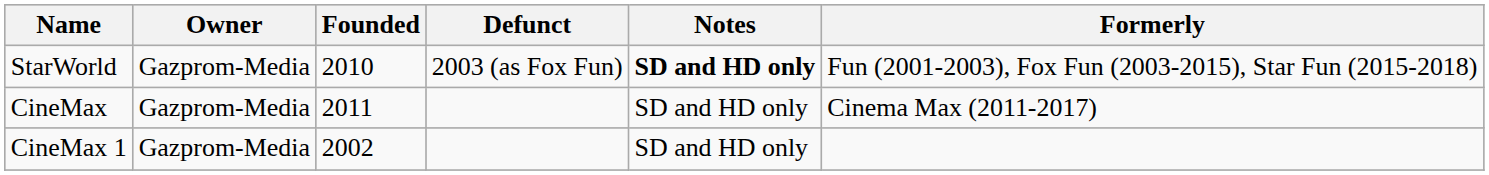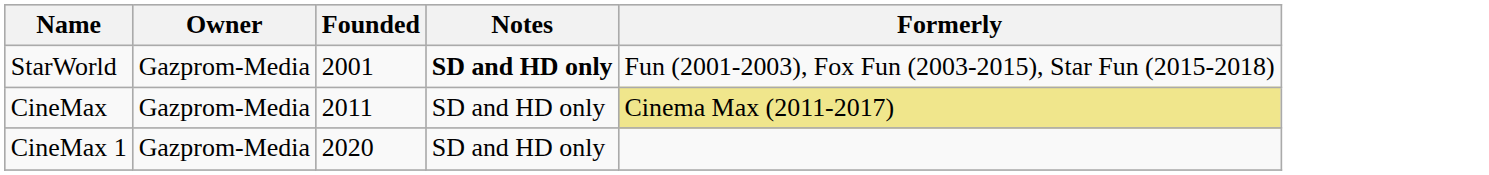 <table class="wikitable">
 <tr>
 <th>Name</th>
 <th>Owner</th>
 <th>Founded</th>
-<th>Defunct</th>
 <th>Notes</th>
 <th>Formerly</th>
 </tr>
 <tr>
 <td>StarWorld</td>
 <td>Gazprom-Media</td>
-<td>2010</td>
-<td>2003 (as Fox Fun)</td>
+<td>2001</td>
 <td><strong>SD and HD only</strong></td>
 <td>Fun (2001-2003), Fox Fun (2003-2015), Star Fun (2015-2018)</td>
 </tr>
 <tr>
 <td>CineMax</td>
 <td>Gazprom-Media</td>
 <td>2011</td>
-<td></td>
 <td>SD and HD only</td>
-<td>Cinema Max (2011-2017)</td>
+<td style="background: khaki;">Cinema Max (2011-2017)</td>
 </tr>
 <tr>
 <td>CineMax 1</td>
 <td>Gazprom-Media</td>
-<td>2002</td>
-<td></td>
+<td>2020</td>
 <td>SD and HD only</td>
 <td></td>
 </tr>
 </table>
